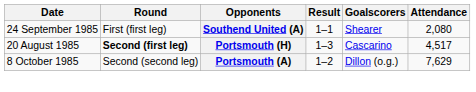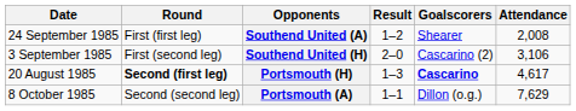 <table class="wikitable plainrowheaders sortable">
 <tr>
 <th scope=col>Date</th>
 <th scope=col>Round</th>
 <th scope=col>Opponents</th>
 <th scope=col>Result</th>
 <th scope=col class=unsortable>Goalscorers</th>
 <th scope=col>Attendance</th>
 </tr>
 <tr>
 <td>24 September 1985</td>
 <td>First (first leg)</td>
 <th scope=row><a href='#'>Southend United</a> (A)</th>
-<td align=center>1–1</td>
+<td align=center>1–2</td>
 <td><a href='#'>Shearer</a></td>
-<td align=center>2,080</td>
+<td align=center>2,008</td>
+</tr>
+<tr>
+<td>3 September 1985</td>
+<td>First (second leg)</td>
+<th scope=row><a href='#'>Southend United</a> (H)</th>
+<td align=center>2–0</td>
+<td><a href='#'>Cascarino</a> (2)</td>
+<td align=center>3,106</td>
 </tr>
 <tr>
 <td>20 August 1985</td>
 <td><strong>Second (first leg)</strong></td>
 <th scope=row><a href='#'>Portsmouth</a> (H)</th>
 <td align=center>1–3</td>
-<td><a href='#'>Cascarino</a></td>
-<td align=center>4,517</td>
+<td><strong><a href='#'>Cascarino</a></strong></td>
+<td align=center>4,617</td>
 </tr>
 <tr>
 <td>8 October 1985</td>
 <td>Second (second leg)</td>
 <th scope=row><a href='#'>Portsmouth</a> (A)</th>
-<td align=center>1–2</td>
+<td align=center>1–1</td>
 <td><a href='#'>Dillon</a> (o.g.)</td>
 <td align=center>7,629</td>
 </tr>
 </table>
